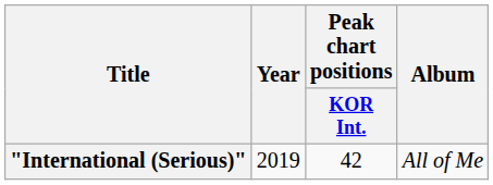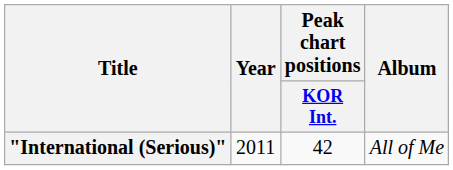 <table class="wikitable plainrowheaders" style="text-align:center;">
 <tr>
 <th scope="col" rowspan="2">Title</th>
 <th scope="col" rowspan="2">Year</th>
 <th scope="col" colspan="1">Peak chart positions</th>
 <th scope="col" rowspan="2">Album</th>
 </tr>
 <tr>
 <th scope="col" style="width:3em;font-size:90%;"><a href='#'>KOR<br>Int.</a><br></th>
 </tr>
 <tr>
 <th scope="row">"International (Serious)"<br></th>
-<td>2019</td>
+<td>2011</td>
 <td>42</td>
 <td><em>All of Me</em></td>
 </tr>
 </table>
